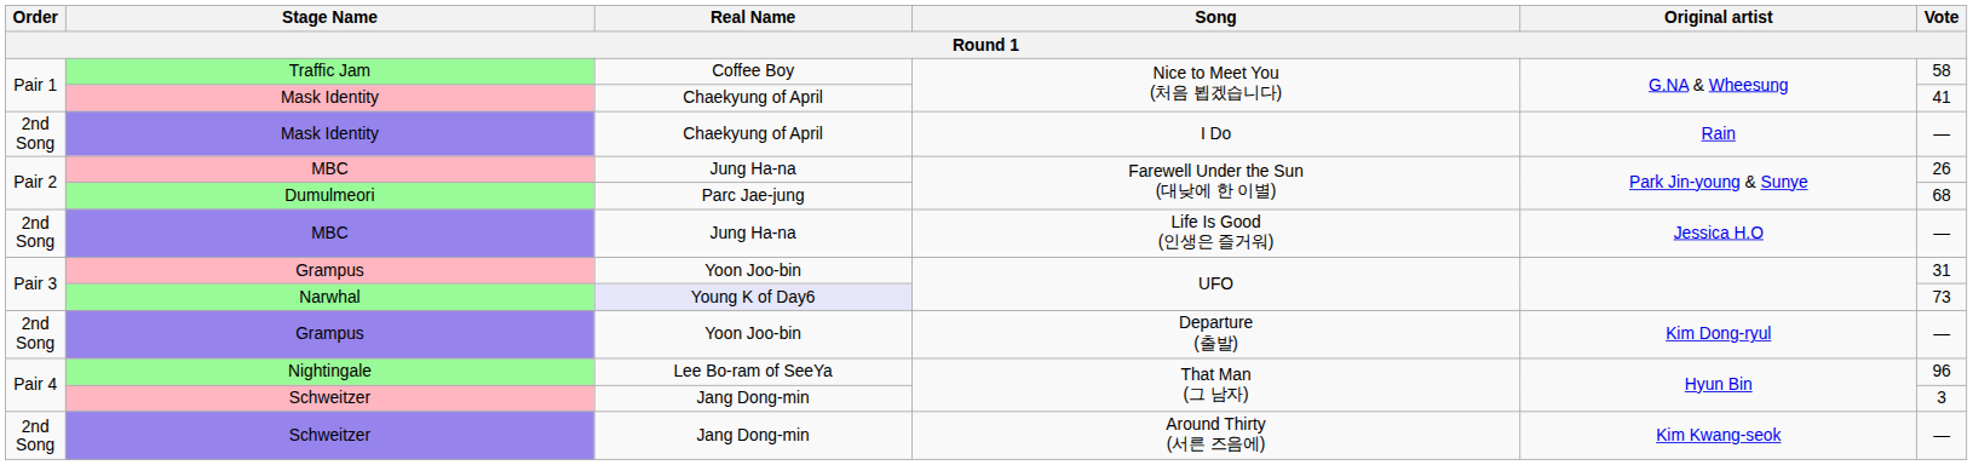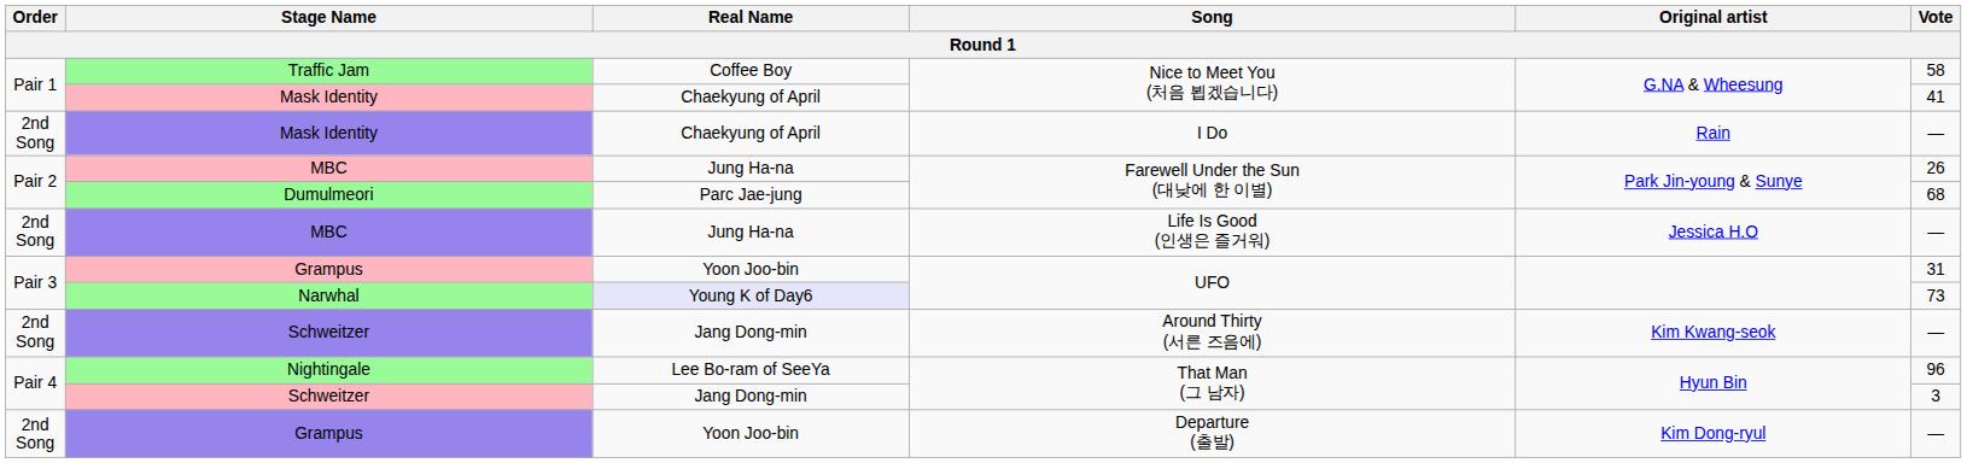 <table class="wikitable" style="text-align:center; width:95%;">
 <tr>
 <th style="width:1%;">Order</th>
 <th style="width:20%;">Stage Name</th>
 <th style="width:12%;">Real Name</th>
 <th style="width:23%;">Song</th>
 <th style="width:15%;">Original artist</th>
 <th style="width:1%;">Vote</th>
 </tr>
 <tr>
 <th colspan=6>Round 1</th>
 </tr>
 <tr>
 <td rowspan=2>Pair 1</td>
 <td bgcolor="palegreen">Traffic Jam</td>
 <td>Coffee Boy</td>
 <td rowspan=2>Nice to Meet You<br>(처음 뵙겠습니다)</td>
 <td rowspan=2><a href='#'>G.NA</a> & <a href='#'>Wheesung</a></td>
 <td>58</td>
 </tr>
 <tr>
 <td bgcolor="lightpink">Mask Identity</td>
 <td>Chaekyung of April</td>
 <td>41</td>
 </tr>
 <tr>
 <td>2nd Song</td>
 <td bgcolor="#9683EC">Mask Identity</td>
 <td>Chaekyung of April</td>
 <td>I Do</td>
 <td><a href='#'>Rain</a></td>
 <td>—</td>
 </tr>
 <tr>
 <td rowspan=2>Pair 2</td>
 <td bgcolor="lightpink">MBC</td>
 <td>Jung Ha-na</td>
 <td rowspan=2>Farewell Under the Sun<br>(대낮에 한 이별)</td>
 <td rowspan=2><a href='#'>Park Jin-young</a> & <a href='#'>Sunye</a></td>
 <td>26</td>
 </tr>
 <tr>
 <td bgcolor="palegreen">Dumulmeori</td>
 <td>Parc Jae-jung</td>
 <td>68</td>
 </tr>
 <tr>
 <td>2nd Song</td>
 <td bgcolor="#9683EC">MBC</td>
 <td>Jung Ha-na</td>
 <td>Life Is Good<br>(인생은 즐거워)</td>
 <td><a href='#'>Jessica H.O</a></td>
 <td>—</td>
 </tr>
 <tr>
 <td rowspan=2>Pair 3</td>
 <td bgcolor="lightpink">Grampus</td>
 <td>Yoon Joo-bin</td>
 <td rowspan=2>UFO</td>
 <td rowspan=2></td>
 <td>31</td>
 </tr>
 <tr>
 <td bgcolor="palegreen">Narwhal</td>
 <td style="background: lavender;">Young K of Day6</td>
 <td>73</td>
 </tr>
 <tr>
 <td>2nd Song</td>
-<td bgcolor="#9683EC">Grampus</td>
-<td>Yoon Joo-bin</td>
-<td>Departure<br>(출발)</td>
-<td><a href='#'>Kim Dong-ryul</a></td>
+<td bgcolor="#9683EC">Schweitzer</td>
+<td>Jang Dong-min</td>
+<td>Around Thirty<br>(서른 즈음에)</td>
+<td><a href='#'>Kim Kwang-seok</a></td>
 <td>—</td>
 </tr>
 <tr>
 <td rowspan=2>Pair 4</td>
 <td bgcolor="palegreen">Nightingale</td>
 <td>Lee Bo-ram of SeeYa</td>
 <td rowspan=2>That Man<br>(그 남자)</td>
 <td rowspan=2><a href='#'>Hyun Bin</a></td>
 <td>96</td>
 </tr>
 <tr>
 <td bgcolor="lightpink">Schweitzer</td>
 <td>Jang Dong-min</td>
 <td>3</td>
 </tr>
 <tr>
 <td>2nd Song</td>
-<td bgcolor="#9683EC">Schweitzer</td>
-<td>Jang Dong-min</td>
-<td>Around Thirty<br>(서른 즈음에)</td>
-<td><a href='#'>Kim Kwang-seok</a></td>
+<td bgcolor="#9683EC">Grampus</td>
+<td>Yoon Joo-bin</td>
+<td>Departure<br>(출발)</td>
+<td><a href='#'>Kim Dong-ryul</a></td>
 <td>—</td>
 </tr>
 </table>
